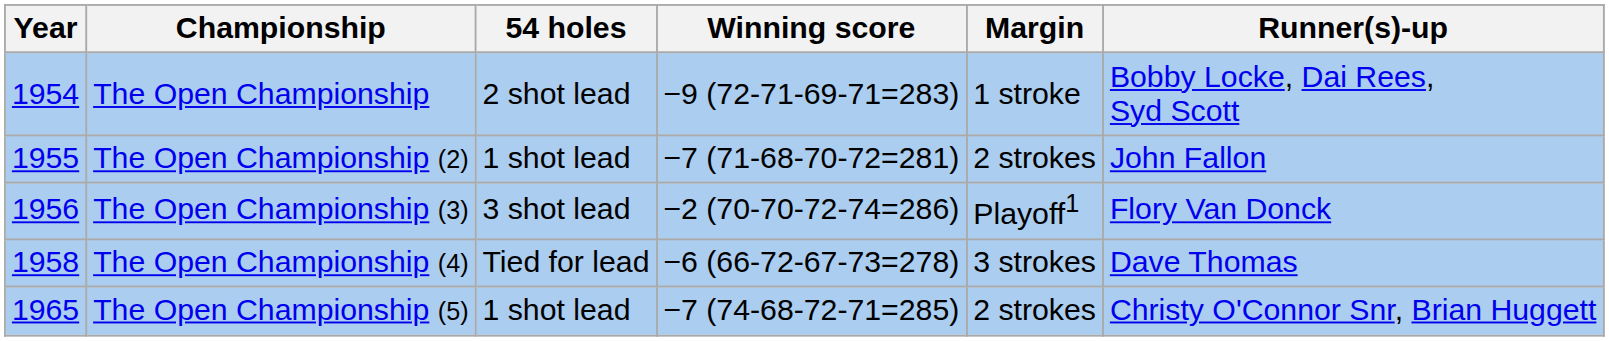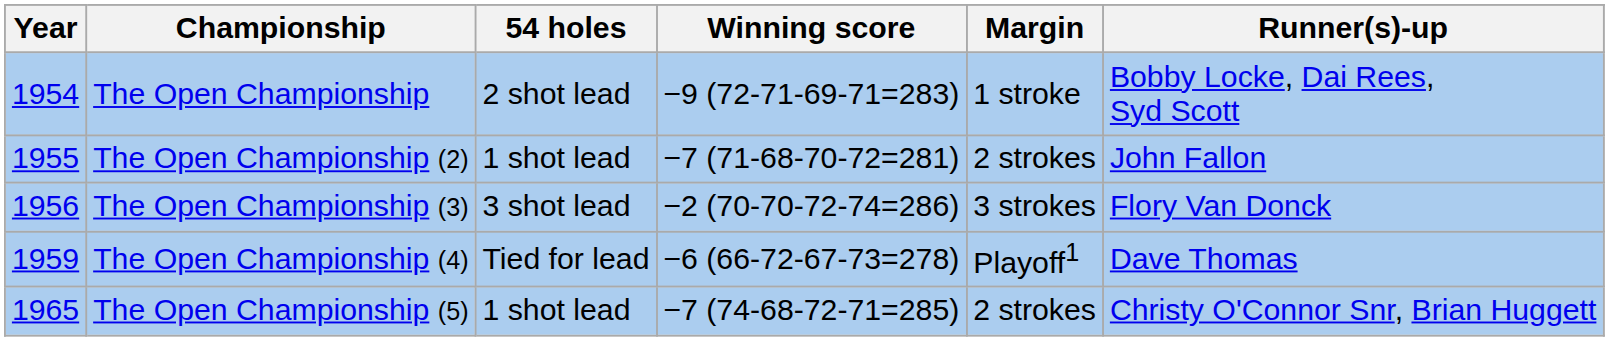 <table class="wikitable">
 <tr>
 <th>Year</th>
 <th>Championship</th>
 <th>54 holes</th>
 <th>Winning score</th>
 <th>Margin</th>
 <th>Runner(s)-up</th>
 </tr>
 <tr style="background:#ABCDEF;">
 <td><a href='#'>1954</a></td>
 <td><a href='#'>The Open Championship</a></td>
 <td>2 shot lead</td>
 <td>−9 (72-71-69-71=283)</td>
 <td>1 stroke</td>
 <td> <a href='#'>Bobby Locke</a>,  <a href='#'>Dai Rees</a>,<br> <a href='#'>Syd Scott</a></td>
 </tr>
 <tr style="background:#ABCDEF;">
 <td><a href='#'>1955</a></td>
 <td><a href='#'>The Open Championship</a> <small> (2)</small></td>
 <td>1 shot lead</td>
 <td>−7 (71-68-70-72=281)</td>
 <td>2 strokes</td>
 <td> <a href='#'>John Fallon</a></td>
 </tr>
 <tr style="background:#ABCDEF;">
 <td><a href='#'>1956</a></td>
 <td><a href='#'>The Open Championship</a> <small> (3)</small></td>
 <td>3 shot lead</td>
 <td>−2 (70-70-72-74=286)</td>
-<td>Playoff<sup>1</sup></td>
+<td>3 strokes</td>
 <td> <a href='#'>Flory Van Donck</a></td>
 </tr>
 <tr style="background:#ABCDEF;">
-<td><a href='#'>1958</a></td>
+<td><a href='#'>1959</a></td>
 <td><a href='#'>The Open Championship</a> <small> (4)</small></td>
 <td>Tied for lead</td>
 <td>−6 (66-72-67-73=278)</td>
-<td>3 strokes</td>
+<td>Playoff<sup>1</sup></td>
 <td> <a href='#'>Dave Thomas</a></td>
 </tr>
 <tr style="background:#ABCDEF;">
 <td><a href='#'>1965</a></td>
 <td><a href='#'>The Open Championship</a> <small> (5)</small></td>
 <td>1 shot lead</td>
 <td>−7 (74-68-72-71=285)</td>
 <td>2 strokes</td>
 <td> <a href='#'>Christy O'Connor Snr</a>,  <a href='#'>Brian Huggett</a></td>
 </tr>
 </table>
